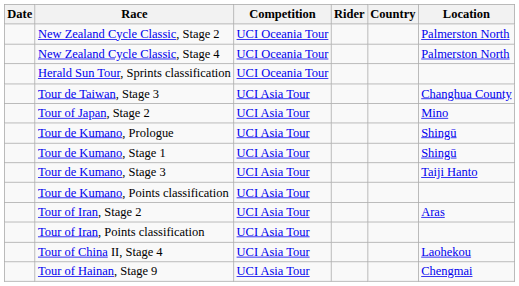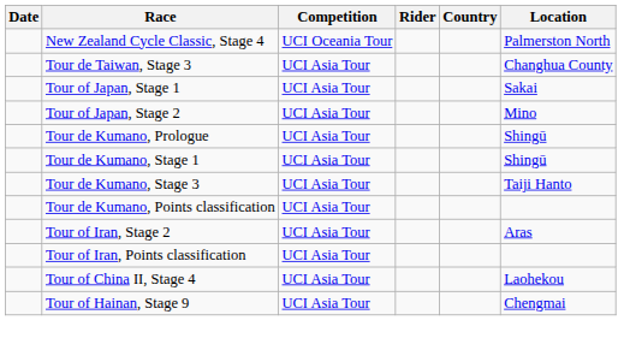 <table class="wikitable sortable">
 <tr>
 <th>Date</th>
 <th>Race</th>
 <th>Competition</th>
 <th>Rider</th>
 <th>Country</th>
 <th>Location</th>
 </tr>
 <tr>
 <td></td>
-<td><a href='#'>New Zealand Cycle Classic</a>, Stage 2</td>
-<td><a href='#'>UCI Oceania Tour</a></td>
-<td></td>
-<td></td>
-<td><a href='#'>Palmerston North</a></td>
-</tr>
-<tr>
-<td></td>
 <td><a href='#'>New Zealand Cycle Classic</a>, Stage 4</td>
 <td><a href='#'>UCI Oceania Tour</a></td>
 <td></td>
 <td></td>
 <td><a href='#'>Palmerston North</a></td>
 </tr>
 <tr>
 <td></td>
-<td><a href='#'>Herald Sun Tour</a>, Sprints classification</td>
-<td><a href='#'>UCI Oceania Tour</a></td>
-<td></td>
-<td></td>
-<td></td>
-</tr>
-<tr>
-<td></td>
 <td><a href='#'>Tour de Taiwan</a>, Stage 3</td>
 <td><a href='#'>UCI Asia Tour</a></td>
 <td></td>
 <td></td>
 <td><a href='#'>Changhua County</a></td>
+</tr>
+<tr>
+<td></td>
+<td><a href='#'>Tour of Japan</a>, Stage 1</td>
+<td><a href='#'>UCI Asia Tour</a></td>
+<td></td>
+<td></td>
+<td><a href='#'>Sakai</a></td>
 </tr>
 <tr>
 <td></td>
 <td><a href='#'>Tour of Japan</a>, Stage 2</td>
 <td><a href='#'>UCI Asia Tour</a></td>
 <td></td>
 <td></td>
 <td><a href='#'>Mino</a></td>
 </tr>
 <tr>
 <td></td>
 <td><a href='#'>Tour de Kumano</a>, Prologue</td>
 <td><a href='#'>UCI Asia Tour</a></td>
 <td></td>
 <td></td>
 <td><a href='#'>Shingū</a></td>
 </tr>
 <tr>
 <td></td>
 <td><a href='#'>Tour de Kumano</a>, Stage 1</td>
 <td><a href='#'>UCI Asia Tour</a></td>
 <td></td>
 <td></td>
 <td><a href='#'>Shingū</a></td>
 </tr>
 <tr>
 <td></td>
 <td><a href='#'>Tour de Kumano</a>, Stage 3</td>
 <td><a href='#'>UCI Asia Tour</a></td>
 <td></td>
 <td></td>
 <td><a href='#'>Taiji Hanto</a></td>
 </tr>
 <tr>
 <td></td>
 <td><a href='#'>Tour de Kumano</a>, Points classification</td>
 <td><a href='#'>UCI Asia Tour</a></td>
 <td></td>
 <td></td>
 <td></td>
 </tr>
 <tr>
 <td></td>
 <td><a href='#'>Tour of Iran</a>, Stage 2</td>
 <td><a href='#'>UCI Asia Tour</a></td>
 <td></td>
 <td></td>
 <td><a href='#'>Aras</a></td>
 </tr>
 <tr>
 <td></td>
 <td><a href='#'>Tour of Iran</a>, Points classification</td>
 <td><a href='#'>UCI Asia Tour</a></td>
 <td></td>
 <td></td>
 <td></td>
 </tr>
 <tr>
 <td></td>
 <td><a href='#'>Tour of China</a> II, Stage 4</td>
 <td><a href='#'>UCI Asia Tour</a></td>
 <td></td>
 <td></td>
 <td><a href='#'>Laohekou</a></td>
 </tr>
 <tr>
 <td></td>
 <td><a href='#'>Tour of Hainan</a>, Stage 9</td>
 <td><a href='#'>UCI Asia Tour</a></td>
 <td></td>
 <td></td>
 <td><a href='#'>Chengmai</a></td>
 </tr>
 </table>
